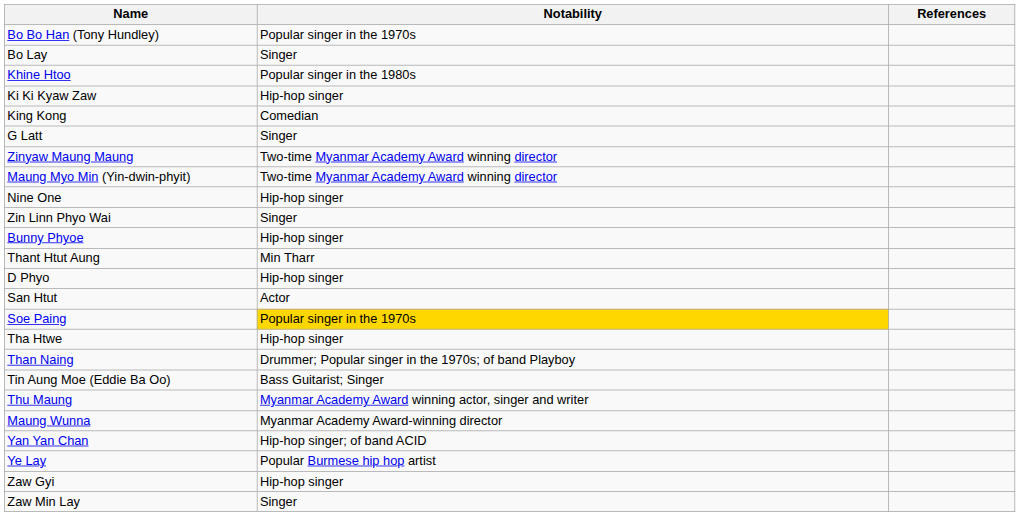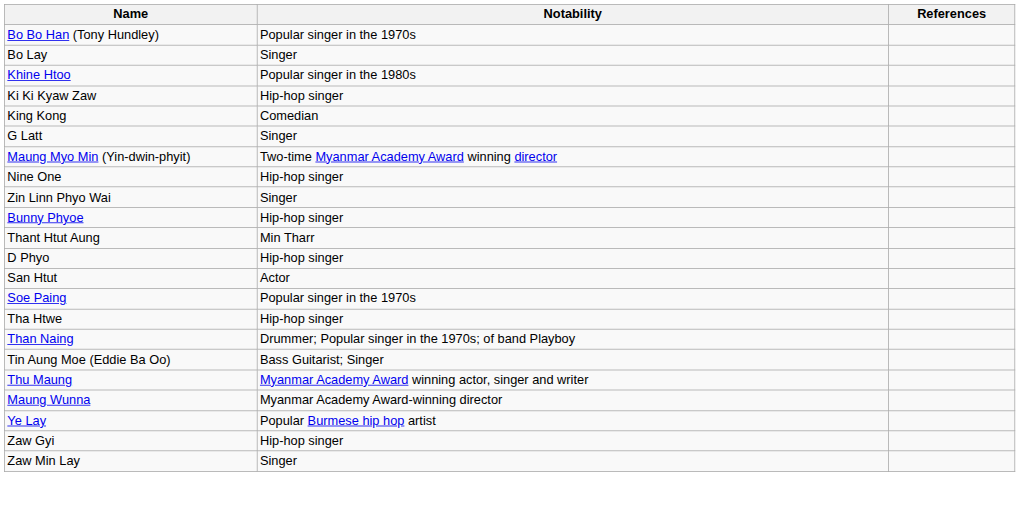 <table width=100% class="wikitable">
 <tr>
 <th width=20%>Name</th>
 <th width=50%>Notability</th>
 <th width=10%>References</th>
 </tr>
 <tr>
 <td><a href='#'>Bo Bo Han</a> (Tony Hundley)</td>
 <td>Popular singer in the 1970s</td>
 <td></td>
 </tr>
 <tr>
 <td>Bo Lay</td>
 <td>Singer</td>
 <td></td>
 </tr>
 <tr>
 <td><a href='#'>Khine Htoo</a></td>
 <td>Popular singer in the 1980s</td>
 <td></td>
 </tr>
 <tr>
 <td>Ki Ki Kyaw Zaw</td>
 <td>Hip-hop singer</td>
 <td></td>
 </tr>
 <tr>
 <td>King Kong</td>
 <td>Comedian</td>
 <td></td>
 </tr>
 <tr>
 <td>G Latt</td>
 <td>Singer</td>
-<td></td>
-</tr>
-<tr>
-<td><a href='#'>Zinyaw Maung Maung</a></td>
-<td>Two-time <a href='#'>Myanmar Academy Award</a> winning <a href='#'>director</a></td>
 <td></td>
 </tr>
 <tr>
 <td><a href='#'>Maung Myo Min</a> (Yin-dwin-phyit)</td>
 <td>Two-time <a href='#'>Myanmar Academy Award</a> winning <a href='#'>director</a></td>
 <td></td>
 </tr>
 <tr>
 <td>Nine One</td>
 <td>Hip-hop singer</td>
 <td></td>
 </tr>
 <tr>
 <td>Zin Linn Phyo Wai</td>
 <td>Singer</td>
 <td></td>
 </tr>
 <tr>
 <td><a href='#'>Bunny Phyoe</a></td>
 <td>Hip-hop singer</td>
 <td></td>
 </tr>
 <tr>
 <td>Thant Htut Aung</td>
 <td>Min Tharr</td>
 <td></td>
 </tr>
 <tr>
 <td>D Phyo</td>
 <td>Hip-hop singer</td>
 <td></td>
 </tr>
 <tr>
 <td>San Htut</td>
 <td>Actor</td>
 <td></td>
 </tr>
 <tr>
 <td><a href='#'>Soe Paing</a></td>
-<td style="background: gold;">Popular singer in the 1970s</td>
+<td>Popular singer in the 1970s</td>
 <td></td>
 </tr>
 <tr>
 <td>Tha Htwe</td>
 <td>Hip-hop singer</td>
 <td></td>
 </tr>
 <tr>
 <td><a href='#'>Than Naing</a></td>
 <td>Drummer; Popular singer in the 1970s; of band Playboy</td>
 <td></td>
 </tr>
 <tr>
 <td>Tin Aung Moe (Eddie Ba Oo)</td>
 <td>Bass Guitarist; Singer</td>
 <td></td>
 </tr>
 <tr>
 <td><a href='#'>Thu Maung</a></td>
 <td><a href='#'>Myanmar Academy Award</a> winning actor, singer and writer</td>
 <td></td>
 </tr>
 <tr>
 <td><a href='#'>Maung Wunna</a></td>
 <td>Myanmar Academy Award-winning director</td>
 <td></td>
 </tr>
 <tr>
-<td><a href='#'>Yan Yan Chan</a></td>
-<td>Hip-hop singer; of band ACID</td>
-<td></td>
-</tr>
-<tr>
 <td><a href='#'>Ye Lay</a></td>
 <td>Popular <a href='#'>Burmese hip hop</a> artist</td>
 <td></td>
 </tr>
 <tr>
 <td>Zaw Gyi</td>
 <td>Hip-hop singer</td>
 <td></td>
 </tr>
 <tr>
 <td>Zaw Min Lay</td>
 <td>Singer</td>
 <td></td>
 </tr>
 </table>
